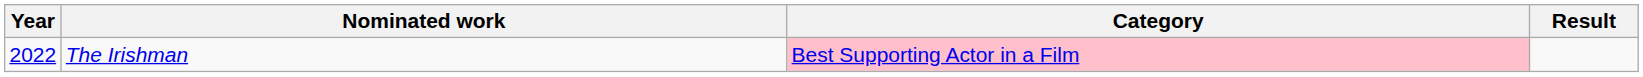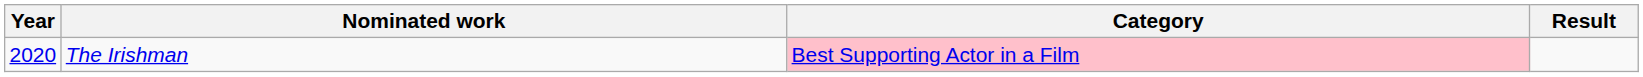 <table class="wikitable sortable">
 <tr>
 <th scope="col" style="width:1em;">Year</th>
 <th scope="col" style="width:39em;">Nominated work</th>
 <th scope="col" style="width:40em;">Category</th>
 <th scope="col" style="width:5em;">Result</th>
 </tr>
 <tr>
-<td><a href='#'>2022</a></td>
+<td><a href='#'>2020</a></td>
 <td><em><a href='#'>The Irishman</a></em></td>
 <td style="background: pink;"><a href='#'>Best Supporting Actor in a Film</a></td>
 <td></td>
 </tr>
 </table>
